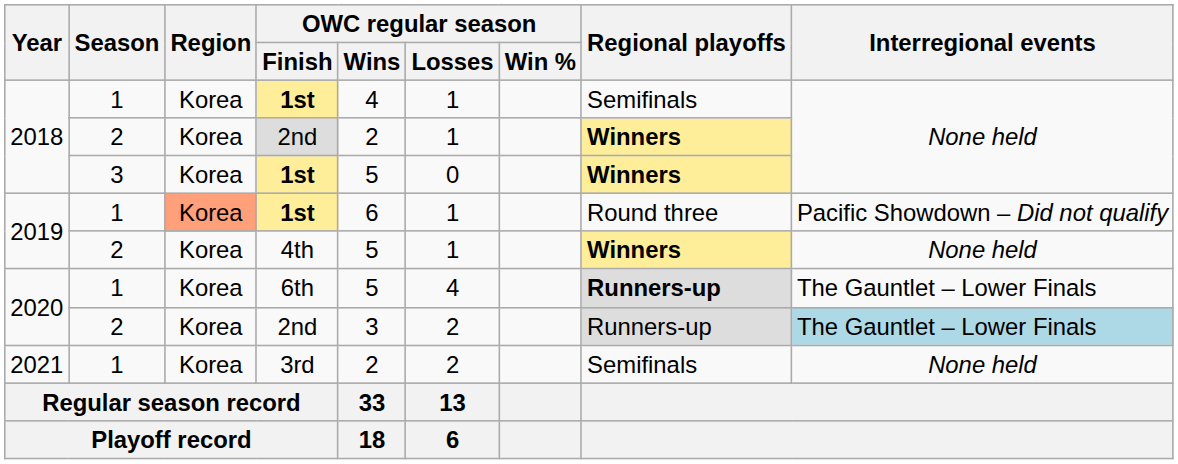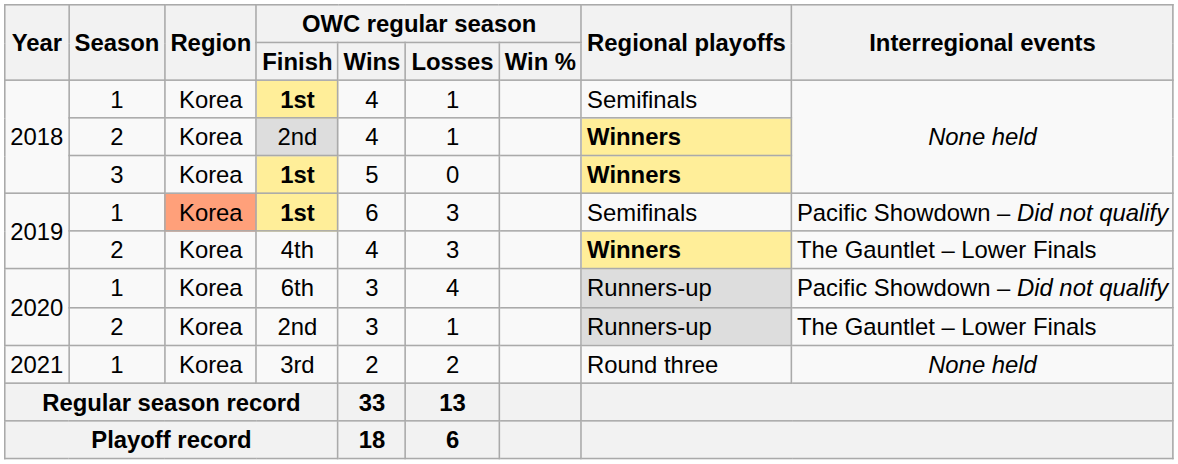 <table class="wikitable" style="text-align:center; font-size:95%;">
 <tr>
 <th rowspan="2">Year</th>
 <th rowspan="2">Season</th>
 <th rowspan="2">Region</th>
 <th colspan="4">OWC regular season</th>
 <th rowspan="2">Regional playoffs</th>
 <th rowspan="2">Interregional events</th>
 </tr>
 <tr>
 <th>Finish</th>
 <th>Wins</th>
 <th>Losses</th>
 <th>Win %</th>
 </tr>
 <tr>
 <td rowspan="3">2018</td>
 <td>1</td>
 <td>Korea</td>
 <td bgcolor="#FFEE99"><strong>1st</strong></td>
 <td>4</td>
 <td>1</td>
 <td></td>
 <td style="text-align:left;">Semifinals</td>
 <td rowspan="3"><em>None held</em></td>
 </tr>
 <tr>
 <td>2</td>
 <td>Korea</td>
 <td bgcolor="#DDD">2nd</td>
-<td>2</td>
+<td>4</td>
 <td>1</td>
 <td></td>
 <td bgcolor="#FFEE99" style="text-align:left;"><strong>Winners</strong></td>
 </tr>
 <tr>
 <td>3</td>
 <td>Korea</td>
 <td bgcolor="#FFEE99"><strong>1st</strong></td>
 <td>5</td>
 <td>0</td>
 <td></td>
 <td bgcolor="#FFEE99" style="text-align:left;"><strong>Winners</strong></td>
 </tr>
 <tr>
 <td rowspan="2">2019</td>
 <td>1</td>
 <td style="background: lightsalmon;">Korea</td>
 <td bgcolor="#FFEE99"><strong>1st</strong></td>
 <td>6</td>
-<td>1</td>
+<td>3</td>
 <td></td>
-<td style="text-align:left;">Round three</td>
+<td style="text-align:left;">Semifinals</td>
 <td style="text-align:left;">Pacific Showdown – <em>Did not qualify</em></td>
 </tr>
 <tr>
 <td>2</td>
 <td>Korea</td>
 <td>4th</td>
-<td>5</td>
-<td>1</td>
+<td>4</td>
+<td>3</td>
 <td></td>
 <td bgcolor="#FFEE99" style="text-align:left;"><strong>Winners</strong></td>
-<td><em>None held</em></td>
+<td style="text-align:left;">The Gauntlet – Lower Finals</td>
 </tr>
 <tr>
 <td rowspan="2">2020</td>
 <td>1</td>
 <td>Korea</td>
 <td>6th</td>
-<td>5</td>
+<td>3</td>
 <td>4</td>
 <td></td>
-<td bgcolor="#DDD" style="text-align:left;"><strong>Runners-up</strong></td>
-<td style="text-align:left;">The Gauntlet – Lower Finals</td>
+<td bgcolor="#DDD" style="text-align:left;">Runners-up</td>
+<td style="text-align:left;">Pacific Showdown – <em>Did not qualify</em></td>
 </tr>
 <tr>
 <td>2</td>
 <td>Korea</td>
 <td>2nd</td>
 <td>3</td>
-<td>2</td>
+<td>1</td>
 <td></td>
 <td bgcolor="#DDD" style="text-align:left;">Runners-up</td>
-<td style="background: lightblue; text-align:left;">The Gauntlet – Lower Finals</td>
+<td style="text-align:left;">The Gauntlet – Lower Finals</td>
 </tr>
 <tr>
 <td>2021</td>
 <td>1</td>
 <td>Korea</td>
 <td>3rd</td>
 <td>2</td>
 <td>2</td>
 <td></td>
-<td style="text-align:left;">Semifinals</td>
+<td style="text-align:left;">Round three</td>
 <td><em>None held</em></td>
 </tr>
 <tr>
 <th colspan="4">Regular season record</th>
 <th>33</th>
 <th>13</th>
 <th></th>
 <th colspan="3"></th>
 </tr>
 <tr>
 <th colspan="4">Playoff record</th>
 <th>18</th>
 <th>6</th>
 <th></th>
 <th colspan="3"></th>
 </tr>
 </table>
